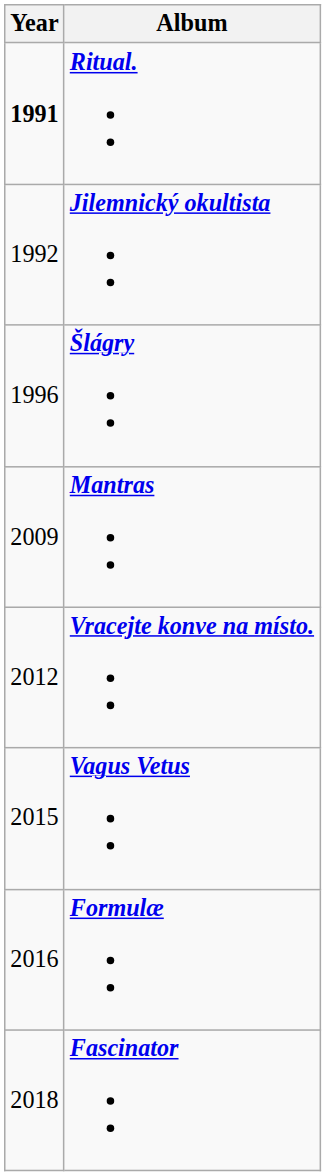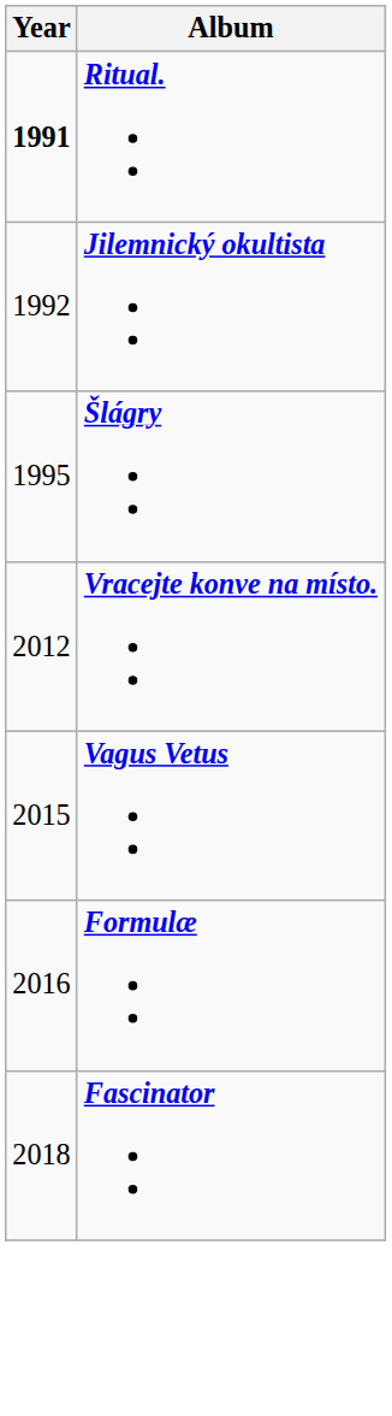 <table class="wikitable">
 <tr>
 <th>Year</th>
 <th>Album</th>
 </tr>
 <tr>
 <td><strong>1991</strong></td>
 <td><strong><em><a href='#'>Ritual.</a></em></strong><br><ul><li></li><li></li></ul></td>
 </tr>
 <tr>
 <td>1992</td>
 <td><strong><em><a href='#'>Jilemnický okultista</a></em></strong><br><ul><li></li><li></li></ul></td>
 </tr>
 <tr>
-<td>1996</td>
+<td>1995</td>
 <td><strong><em><a href='#'>Šlágry</a></em></strong><br><ul><li></li><li></li></ul></td>
-</tr>
-<tr>
-<td>2009</td>
-<td><strong><em><a href='#'>Mantras</a></em></strong><br><ul><li></li><li></li></ul></td>
 </tr>
 <tr>
 <td>2012</td>
 <td><strong><em><a href='#'>Vracejte konve na místo.</a></em></strong><br><ul><li></li><li></li></ul></td>
 </tr>
 <tr>
 <td>2015</td>
 <td><strong><em><a href='#'>Vagus Vetus</a></em></strong><br><ul><li></li><li></li></ul></td>
 </tr>
 <tr>
 <td>2016</td>
 <td><strong><em><a href='#'>Formulæ</a></em></strong><br><ul><li></li><li></li></ul></td>
 </tr>
 <tr>
 <td>2018</td>
 <td><strong><em><a href='#'>Fascinator</a></em></strong><br><ul><li></li><li></li></ul></td>
 </tr>
 </table>
